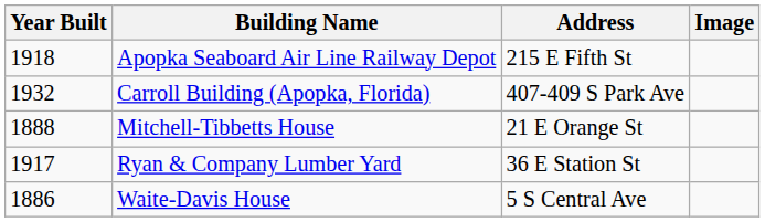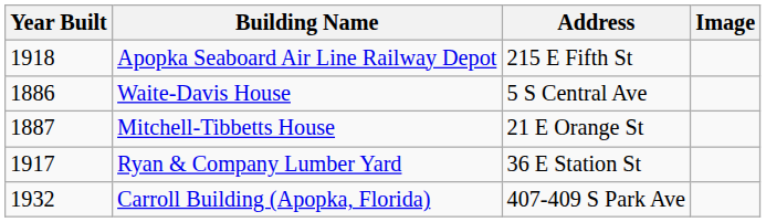 <table class="wikitable sortable">
 <tr>
 <th>Year Built</th>
 <th>Building Name</th>
 <th>Address</th>
 <th>Image</th>
 </tr>
 <tr>
 <td>1918</td>
 <td><a href='#'>Apopka Seaboard Air Line Railway Depot</a></td>
 <td>215 E Fifth St</td>
 <td><br></td>
 </tr>
 <tr>
-<td>1932</td>
-<td><a href='#'>Carroll Building (Apopka, Florida)</a></td>
-<td>407-409 S Park Ave</td>
-<td><br></td>
+<td>1886</td>
+<td><a href='#'>Waite-Davis House</a></td>
+<td>5 S Central Ave</td>
+<td></td>
 </tr>
 <tr>
-<td>1888</td>
+<td>1887</td>
 <td><a href='#'>Mitchell-Tibbetts House</a></td>
 <td>21 E Orange St</td>
 <td><br></td>
 </tr>
 <tr>
 <td>1917</td>
 <td><a href='#'>Ryan & Company Lumber Yard</a></td>
 <td>36 E Station St</td>
 <td><br></td>
 </tr>
 <tr>
-<td>1886</td>
-<td><a href='#'>Waite-Davis House</a></td>
-<td>5 S Central Ave</td>
-<td></td>
+<td>1932</td>
+<td><a href='#'>Carroll Building (Apopka, Florida)</a></td>
+<td>407-409 S Park Ave</td>
+<td><br></td>
 </tr>
 </table>
